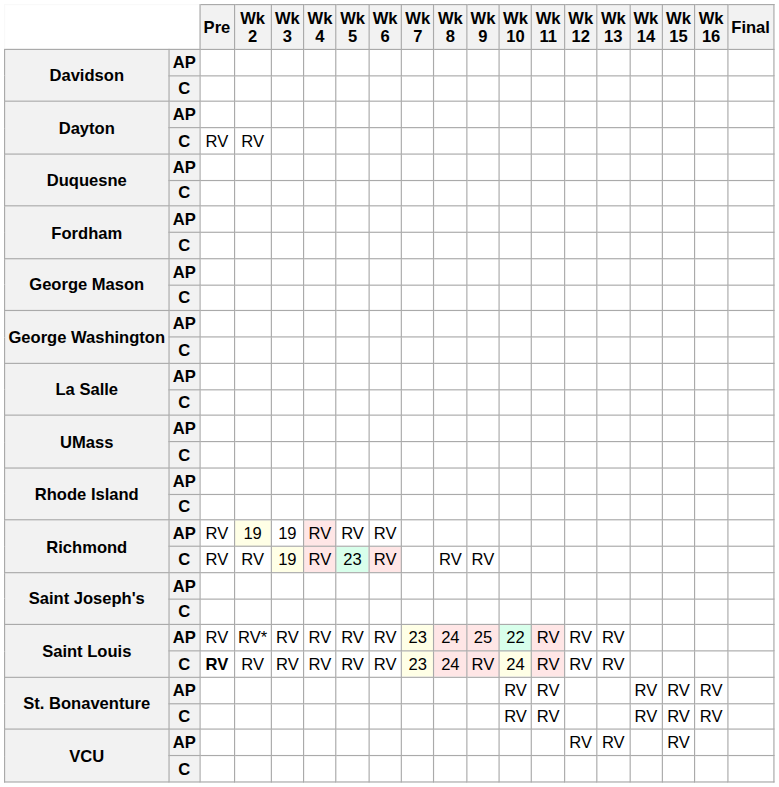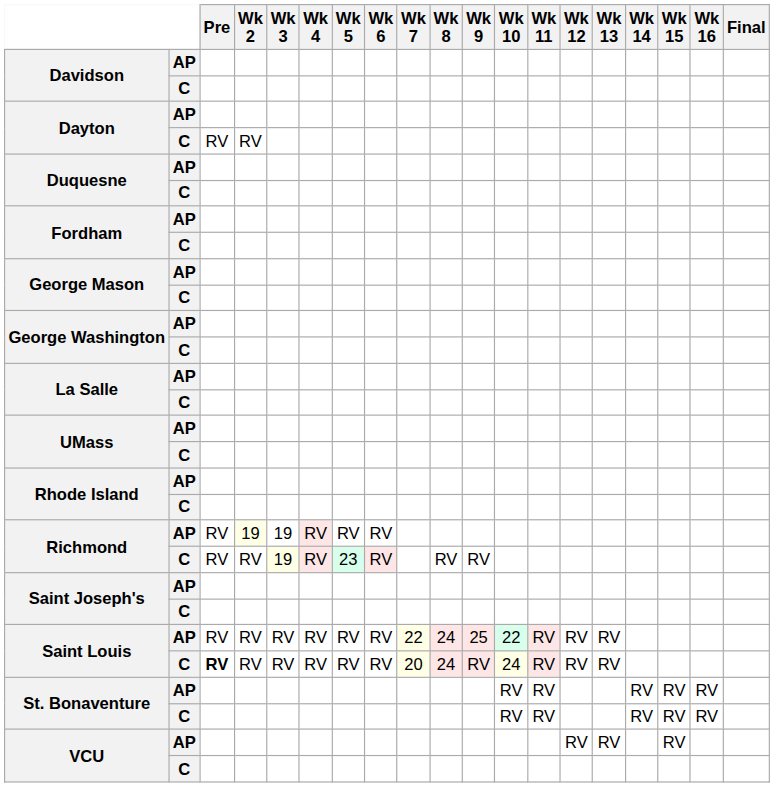 <table class="wikitable" style="white-space:nowrap;font-size:90%;">
 <tr>
 <th colspan=2 style="background:white; border-top-style:hidden; border-left-style:hidden;"> </th>
 <th>Pre</th>
 <th>Wk<br>2</th>
 <th>Wk<br>3</th>
 <th>Wk<br>4</th>
 <th>Wk<br>5</th>
 <th>Wk<br>6</th>
 <th>Wk<br>7</th>
 <th>Wk<br>8</th>
 <th>Wk<br>9</th>
 <th>Wk<br>10</th>
 <th>Wk<br>11</th>
 <th>Wk<br>12</th>
 <th>Wk<br>13</th>
 <th>Wk<br>14</th>
 <th>Wk<br>15</th>
 <th>Wk<br>16</th>
 <th>Final</th>
 </tr>
 <tr style="text-align:center;">
 <th rowspan=2 style=>Davidson</th>
 <th>AP</th>
 <td style="background:#FFF;"></td>
 <td style="background:#FFF;"></td>
 <td style="background:#FFF;"></td>
 <td style="background:#FFF;"></td>
 <td style="background:#FFF;"></td>
 <td style="background:#FFF;"></td>
 <td style="background:#FFF;"></td>
 <td style="background:#FFF;"></td>
 <td style="background:#FFF;"></td>
 <td style="background:#FFF;"></td>
 <td style="background:#FFF;"></td>
 <td style="background:#FFF;"></td>
 <td style="background:#FFF;"></td>
 <td style="background:#FFF;"></td>
 <td style="background:#FFF;"></td>
 <td style="background:#FFF;"></td>
 <td style="background:#FFF;"></td>
 </tr>
 <tr style="text-align:center;">
 <th>C</th>
 <td style="background:#FFF;"></td>
 <td style="background:#FFF;"></td>
 <td style="background:#FFF;"></td>
 <td style="background:#FFF;"></td>
 <td style="background:#FFF;"></td>
 <td style="background:#FFF;"></td>
 <td style="background:#FFF;"></td>
 <td style="background:#FFF;"></td>
 <td style="background:#FFF;"></td>
 <td style="background:#FFF;"></td>
 <td style="background:#FFF;"></td>
 <td style="background:#FFF;"></td>
 <td style="background:#FFF;"></td>
 <td style="background:#FFF;"></td>
 <td style="background:#FFF;"></td>
 <td style="background:#FFF;"></td>
 <td style="background:#FFF;"></td>
 </tr>
 <tr style="text-align:center;">
 <th rowspan=2 style=>Dayton</th>
 <th>AP</th>
 <td style="background:#FFF;"></td>
 <td style="background:#FFF;"></td>
 <td style="background:#FFF;"></td>
 <td style="background:#FFF;"></td>
 <td style="background:#FFF;"></td>
 <td style="background:#FFF;"></td>
 <td style="background:#FFF;"></td>
 <td style="background:#FFF;"></td>
 <td style="background:#FFF;"></td>
 <td style="background:#FFF;"></td>
 <td style="background:#FFF;"></td>
 <td style="background:#FFF;"></td>
 <td style="background:#FFF;"></td>
 <td style="background:#FFF;"></td>
 <td style="background:#FFF;"></td>
 <td style="background:#FFF;"></td>
 <td style="background:#FFF;"></td>
 </tr>
 <tr style="text-align:center;">
 <th>C</th>
 <td style="background:#FFF;">RV</td>
 <td style="background:#FFF;">RV</td>
 <td style="background:#FFF;"></td>
 <td style="background:#FFF;"></td>
 <td style="background:#FFF;"></td>
 <td style="background:#FFF;"></td>
 <td style="background:#FFF;"></td>
 <td style="background:#FFF;"></td>
 <td style="background:#FFF;"></td>
 <td style="background:#FFF;"></td>
 <td style="background:#FFF;"></td>
 <td style="background:#FFF;"></td>
 <td style="background:#FFF;"></td>
 <td style="background:#FFF;"></td>
 <td style="background:#FFF;"></td>
 <td style="background:#FFF;"></td>
 <td style="background:#FFF;"></td>
 </tr>
 <tr style="text-align:center;">
 <th rowspan=2 style=>Duquesne</th>
 <th>AP</th>
 <td style="background:#FFF;"></td>
 <td style="background:#FFF;"></td>
 <td style="background:#FFF;"></td>
 <td style="background:#FFF;"></td>
 <td style="background:#FFF;"></td>
 <td style="background:#FFF;"></td>
 <td style="background:#FFF;"></td>
 <td style="background:#FFF;"></td>
 <td style="background:#FFF;"></td>
 <td style="background:#FFF;"></td>
 <td style="background:#FFF;"></td>
 <td style="background:#FFF;"></td>
 <td style="background:#FFF;"></td>
 <td style="background:#FFF;"></td>
 <td style="background:#FFF;"></td>
 <td style="background:#FFF;"></td>
 <td style="background:#FFF;"></td>
 </tr>
 <tr style="text-align:center;">
 <th>C</th>
 <td style="background:#FFF;"></td>
 <td style="background:#FFF;"></td>
 <td style="background:#FFF;"></td>
 <td style="background:#FFF;"></td>
 <td style="background:#FFF;"></td>
 <td style="background:#FFF;"></td>
 <td style="background:#FFF;"></td>
 <td style="background:#FFF;"></td>
 <td style="background:#FFF;"></td>
 <td style="background:#FFF;"></td>
 <td style="background:#FFF;"></td>
 <td style="background:#FFF;"></td>
 <td style="background:#FFF;"></td>
 <td style="background:#FFF;"></td>
 <td style="background:#FFF;"></td>
 <td style="background:#FFF;"></td>
 <td style="background:#FFF;"></td>
 </tr>
 <tr style="text-align:center;">
 <th rowspan=2 style=>Fordham</th>
 <th>AP</th>
 <td style="background:#FFF;"></td>
 <td style="background:#FFF;"></td>
 <td style="background:#FFF;"></td>
 <td style="background:#FFF;"></td>
 <td style="background:#FFF;"></td>
 <td style="background:#FFF;"></td>
 <td style="background:#FFF;"></td>
 <td style="background:#FFF;"></td>
 <td style="background:#FFF;"></td>
 <td style="background:#FFF;"></td>
 <td style="background:#FFF;"></td>
 <td style="background:#FFF;"></td>
 <td style="background:#FFF;"></td>
 <td style="background:#FFF;"></td>
 <td style="background:#FFF;"></td>
 <td style="background:#FFF;"></td>
 <td style="background:#FFF;"></td>
 </tr>
 <tr style="text-align:center;">
 <th>C</th>
 <td style="background:#FFF;"></td>
 <td style="background:#FFF;"></td>
 <td style="background:#FFF;"></td>
 <td style="background:#FFF;"></td>
 <td style="background:#FFF;"></td>
 <td style="background:#FFF;"></td>
 <td style="background:#FFF;"></td>
 <td style="background:#FFF;"></td>
 <td style="background:#FFF;"></td>
 <td style="background:#FFF;"></td>
 <td style="background:#FFF;"></td>
 <td style="background:#FFF;"></td>
 <td style="background:#FFF;"></td>
 <td style="background:#FFF;"></td>
 <td style="background:#FFF;"></td>
 <td style="background:#FFF;"></td>
 <td style="background:#FFF;"></td>
 </tr>
 <tr style="text-align:center;">
 <th rowspan=2 style=>George Mason</th>
 <th>AP</th>
 <td style="background:#FFF;"></td>
 <td style="background:#FFF;"></td>
 <td style="background:#FFF;"></td>
 <td style="background:#FFF;"></td>
 <td style="background:#FFF;"></td>
 <td style="background:#FFF;"></td>
 <td style="background:#FFF;"></td>
 <td style="background:#FFF;"></td>
 <td style="background:#FFF;"></td>
 <td style="background:#FFF;"></td>
 <td style="background:#FFF;"></td>
 <td style="background:#FFF;"></td>
 <td style="background:#FFF;"></td>
 <td style="background:#FFF;"></td>
 <td style="background:#FFF;"></td>
 <td style="background:#FFF;"></td>
 <td style="background:#FFF;"></td>
 </tr>
 <tr style="text-align:center;">
 <th>C</th>
 <td style="background:#FFF;"></td>
 <td style="background:#FFF;"></td>
 <td style="background:#FFF;"></td>
 <td style="background:#FFF;"></td>
 <td style="background:#FFF;"></td>
 <td style="background:#FFF;"></td>
 <td style="background:#FFF;"></td>
 <td style="background:#FFF;"></td>
 <td style="background:#FFF;"></td>
 <td style="background:#FFF;"></td>
 <td style="background:#FFF;"></td>
 <td style="background:#FFF;"></td>
 <td style="background:#FFF;"></td>
 <td style="background:#FFF;"></td>
 <td style="background:#FFF;"></td>
 <td style="background:#FFF;"></td>
 <td style="background:#FFF;"></td>
 </tr>
 <tr style="text-align:center;">
 <th rowspan=2 style=>George Washington</th>
 <th>AP</th>
 <td style="background:#FFF;"></td>
 <td style="background:#FFF;"></td>
 <td style="background:#FFF;"></td>
 <td style="background:#FFF;"></td>
 <td style="background:#FFF;"></td>
 <td style="background:#FFF;"></td>
 <td style="background:#FFF;"></td>
 <td style="background:#FFF;"></td>
 <td style="background:#FFF;"></td>
 <td style="background:#FFF;"></td>
 <td style="background:#FFF;"></td>
 <td style="background:#FFF;"></td>
 <td style="background:#FFF;"></td>
 <td style="background:#FFF;"></td>
 <td style="background:#FFF;"></td>
 <td style="background:#FFF;"></td>
 <td style="background:#FFF;"></td>
 </tr>
 <tr style="text-align:center;">
 <th>C</th>
 <td style="background:#FFF;"></td>
 <td style="background:#FFF;"></td>
 <td style="background:#FFF;"></td>
 <td style="background:#FFF;"></td>
 <td style="background:#FFF;"></td>
 <td style="background:#FFF;"></td>
 <td style="background:#FFF;"></td>
 <td style="background:#FFF;"></td>
 <td style="background:#FFF;"></td>
 <td style="background:#FFF;"></td>
 <td style="background:#FFF;"></td>
 <td style="background:#FFF;"></td>
 <td style="background:#FFF;"></td>
 <td style="background:#FFF;"></td>
 <td style="background:#FFF;"></td>
 <td style="background:#FFF;"></td>
 <td style="background:#FFF;"></td>
 </tr>
 <tr style="text-align:center;">
 <th rowspan=2 style=>La Salle</th>
 <th>AP</th>
 <td style="background:#FFF;"></td>
 <td style="background:#FFF;"></td>
 <td style="background:#FFF;"></td>
 <td style="background:#FFF;"></td>
 <td style="background:#FFF;"></td>
 <td style="background:#FFF;"></td>
 <td style="background:#FFF;"></td>
 <td style="background:#FFF;"></td>
 <td style="background:#FFF;"></td>
 <td style="background:#FFF;"></td>
 <td style="background:#FFF;"></td>
 <td style="background:#FFF;"></td>
 <td style="background:#FFF;"></td>
 <td style="background:#FFF;"></td>
 <td style="background:#FFF;"></td>
 <td style="background:#FFF;"></td>
 <td style="background:#FFF;"></td>
 </tr>
 <tr style="text-align:center;">
 <th>C</th>
 <td style="background:#FFF;"></td>
 <td style="background:#FFF;"></td>
 <td style="background:#FFF;"></td>
 <td style="background:#FFF;"></td>
 <td style="background:#FFF;"></td>
 <td style="background:#FFF;"></td>
 <td style="background:#FFF;"></td>
 <td style="background:#FFF;"></td>
 <td style="background:#FFF;"></td>
 <td style="background:#FFF;"></td>
 <td style="background:#FFF;"></td>
 <td style="background:#FFF;"></td>
 <td style="background:#FFF;"></td>
 <td style="background:#FFF;"></td>
 <td style="background:#FFF;"></td>
 <td style="background:#FFF;"></td>
 <td style="background:#FFF;"></td>
 </tr>
 <tr style="text-align:center;">
 <th rowspan=2 style=>UMass</th>
 <th>AP</th>
 <td style="background:#FFF;"></td>
 <td style="background:#FFF;"></td>
 <td style="background:#FFF;"></td>
 <td style="background:#FFF;"></td>
 <td style="background:#FFF;"></td>
 <td style="background:#FFF;"></td>
 <td style="background:#FFF;"></td>
 <td style="background:#FFF;"></td>
 <td style="background:#FFF;"></td>
 <td style="background:#FFF;"></td>
 <td style="background:#FFF;"></td>
 <td style="background:#FFF;"></td>
 <td style="background:#FFF;"></td>
 <td style="background:#FFF;"></td>
 <td style="background:#FFF;"></td>
 <td style="background:#FFF;"></td>
 <td style="background:#FFF;"></td>
 </tr>
 <tr style="text-align:center;">
 <th>C</th>
 <td style="background:#FFF;"></td>
 <td style="background:#FFF;"></td>
 <td style="background:#FFF;"></td>
 <td style="background:#FFF;"></td>
 <td style="background:#FFF;"></td>
 <td style="background:#FFF;"></td>
 <td style="background:#FFF;"></td>
 <td style="background:#FFF;"></td>
 <td style="background:#FFF;"></td>
 <td style="background:#FFF;"></td>
 <td style="background:#FFF;"></td>
 <td style="background:#FFF;"></td>
 <td style="background:#FFF;"></td>
 <td style="background:#FFF;"></td>
 <td style="background:#FFF;"></td>
 <td style="background:#FFF;"></td>
 <td style="background:#FFF;"></td>
 </tr>
 <tr style="text-align:center;">
 <th rowspan=2 style=>Rhode Island</th>
 <th>AP</th>
 <td style="background:#FFF;"></td>
 <td style="background:#FFF;"></td>
 <td style="background:#FFF;"></td>
 <td style="background:#FFF;"></td>
 <td style="background:#FFF;"></td>
 <td style="background:#FFF;"></td>
 <td style="background:#FFF;"></td>
 <td style="background:#FFF;"></td>
 <td style="background:#FFF;"></td>
 <td style="background:#FFF;"></td>
 <td style="background:#FFF;"></td>
 <td style="background:#FFF;"></td>
 <td style="background:#FFF;"></td>
 <td style="background:#FFF;"></td>
 <td style="background:#FFF;"></td>
 <td style="background:#FFF;"></td>
 <td style="background:#FFF;"></td>
 </tr>
 <tr style="text-align:center;">
 <th>C</th>
 <td style="background:#FFF;"></td>
 <td style="background:#FFF;"></td>
 <td style="background:#FFF;"></td>
 <td style="background:#FFF;"></td>
 <td style="background:#FFF;"></td>
 <td style="background:#FFF;"></td>
 <td style="background:#FFF;"></td>
 <td style="background:#FFF;"></td>
 <td style="background:#FFF;"></td>
 <td style="background:#FFF;"></td>
 <td style="background:#FFF;"></td>
 <td style="background:#FFF;"></td>
 <td style="background:#FFF;"></td>
 <td style="background:#FFF;"></td>
 <td style="background:#FFF;"></td>
 <td style="background:#FFF;"></td>
 <td style="background:#FFF;"></td>
 </tr>
 <tr style="text-align:center;">
 <th rowspan=2 style=>Richmond</th>
 <th>AP</th>
 <td style="background:#FFF;">RV</td>
 <td style="background:#FFFFE6;">19</td>
 <td style="background:#FFF;">19</td>
 <td style="background:#FFE6E6;">RV</td>
 <td style="background:#FFF;">RV</td>
 <td style="background:#FFF;">RV</td>
 <td style="background:#FFF;"></td>
 <td style="background:#FFF;"></td>
 <td style="background:#FFF;"></td>
 <td style="background:#FFF;"></td>
 <td style="background:#FFF;"></td>
 <td style="background:#FFF;"></td>
 <td style="background:#FFF;"></td>
 <td style="background:#FFF;"></td>
 <td style="background:#FFF;"></td>
 <td style="background:#FFF;"></td>
 <td style="background:#FFF;"></td>
 </tr>
 <tr style="text-align:center;">
 <th>C</th>
 <td style="background:#FFF;">RV</td>
 <td style="background:#FFF;">RV</td>
 <td style="background:#FFFFE6;">19</td>
 <td style="background:#FFE6E6;">RV</td>
 <td style="background:#D8FFEB;">23</td>
 <td style="background:#FFE6E6;">RV</td>
 <td style="background:#FFF;"></td>
 <td style="background:#FFF;">RV</td>
 <td style="background:#FFF;">RV</td>
 <td style="background:#FFF;"></td>
 <td style="background:#FFF;"></td>
 <td style="background:#FFF;"></td>
 <td style="background:#FFF;"></td>
 <td style="background:#FFF;"></td>
 <td style="background:#FFF;"></td>
 <td style="background:#FFF;"></td>
 <td style="background:#FFF;"></td>
 </tr>
 <tr style="text-align:center;">
 <th rowspan=2 style=>Saint Joseph's</th>
 <th>AP</th>
 <td style="background:#FFF;"></td>
 <td style="background:#FFF;"></td>
 <td style="background:#FFF;"></td>
 <td style="background:#FFF;"></td>
 <td style="background:#FFF;"></td>
 <td style="background:#FFF;"></td>
 <td style="background:#FFF;"></td>
 <td style="background:#FFF;"></td>
 <td style="background:#FFF;"></td>
 <td style="background:#FFF;"></td>
 <td style="background:#FFF;"></td>
 <td style="background:#FFF;"></td>
 <td style="background:#FFF;"></td>
 <td style="background:#FFF;"></td>
 <td style="background:#FFF;"></td>
 <td style="background:#FFF;"></td>
 <td style="background:#FFF;"></td>
 </tr>
 <tr style="text-align:center;">
 <th>C</th>
 <td style="background:#FFF;"></td>
 <td style="background:#FFF;"></td>
 <td style="background:#FFF;"></td>
 <td style="background:#FFF;"></td>
 <td style="background:#FFF;"></td>
 <td style="background:#FFF;"></td>
 <td style="background:#FFF;"></td>
 <td style="background:#FFF;"></td>
 <td style="background:#FFF;"></td>
 <td style="background:#FFF;"></td>
 <td style="background:#FFF;"></td>
 <td style="background:#FFF;"></td>
 <td style="background:#FFF;"></td>
 <td style="background:#FFF;"></td>
 <td style="background:#FFF;"></td>
 <td style="background:#FFF;"></td>
 <td style="background:#FFF;"></td>
 </tr>
 <tr style="text-align:center;">
 <th rowspan=2 style=>Saint Louis</th>
 <th>AP</th>
 <td style="background:#FFF;">RV</td>
-<td style="background:#FFF;">RV*</td>
 <td style="background:#FFF;">RV</td>
 <td style="background:#FFF;">RV</td>
 <td style="background:#FFF;">RV</td>
 <td style="background:#FFF;">RV</td>
-<td style="background:#FFFFE6;">23</td>
+<td style="background:#FFF;">RV</td>
+<td style="background:#FFFFE6;">22</td>
 <td style="background:#FFE6E6;">24</td>
 <td style="background:#FFE6E6;">25</td>
 <td style="background:#D8FFEB;">22</td>
 <td style="background:#FFE6E6;">RV</td>
 <td style="background:#FFF;">RV</td>
 <td style="background:#FFF;">RV</td>
 <td style="background:#FFF;"></td>
 <td style="background:#FFF;"></td>
 <td style="background:#FFF;"></td>
 <td style="background:#FFF;"></td>
 </tr>
 <tr style="text-align:center;">
 <th>C</th>
 <td style="background:#FFF;"><strong>RV</strong></td>
 <td style="background:#FFF;">RV</td>
 <td style="background:#FFF;">RV</td>
 <td style="background:#FFF;">RV</td>
 <td style="background:#FFF;">RV</td>
 <td style="background:#FFF;">RV</td>
-<td style="background:#FFFFE6;">23</td>
+<td style="background:#FFFFE6;">20</td>
 <td style="background:#FFE6E6;">24</td>
 <td style="background:#FFE6E6;">RV</td>
 <td style="background:#FFFFE6;">24</td>
 <td style="background:#FFE6E6;">RV</td>
 <td style="background:#FFF;">RV</td>
 <td style="background:#FFF;">RV</td>
 <td style="background:#FFF;"></td>
 <td style="background:#FFF;"></td>
 <td style="background:#FFF;"></td>
 <td style="background:#FFF;"></td>
 </tr>
 <tr style="text-align:center;">
 <th rowspan=2 style=>St. Bonaventure</th>
 <th>AP</th>
 <td style="background:#FFF;"></td>
 <td style="background:#FFF;"></td>
 <td style="background:#FFF;"></td>
 <td style="background:#FFF;"></td>
 <td style="background:#FFF;"></td>
 <td style="background:#FFF;"></td>
 <td style="background:#FFF;"></td>
 <td style="background:#FFF;"></td>
 <td style="background:#FFF;"></td>
 <td style="background:#FFF;">RV</td>
 <td style="background:#FFF;">RV</td>
 <td style="background:#FFF;"></td>
 <td style="background:#FFF;"></td>
 <td style="background:#FFF;">RV</td>
 <td style="background:#FFF;">RV</td>
 <td style="background:#FFF;">RV</td>
 <td style="background:#FFF;"></td>
 </tr>
 <tr style="text-align:center;">
 <th>C</th>
 <td style="background:#FFF;"></td>
 <td style="background:#FFF;"></td>
 <td style="background:#FFF;"></td>
 <td style="background:#FFF;"></td>
 <td style="background:#FFF;"></td>
 <td style="background:#FFF;"></td>
 <td style="background:#FFF;"></td>
 <td style="background:#FFF;"></td>
 <td style="background:#FFF;"></td>
 <td style="background:#FFF;">RV</td>
 <td style="background:#FFF;">RV</td>
 <td style="background:#FFF;"></td>
 <td style="background:#FFF;"></td>
 <td style="background:#FFF;">RV</td>
 <td style="background:#FFF;">RV</td>
 <td style="background:#FFF;">RV</td>
 <td style="background:#FFF;"></td>
 </tr>
 <tr style="text-align:center;">
 <th rowspan=2 style=>VCU</th>
 <th>AP</th>
 <td style="background:#FFF;"></td>
 <td style="background:#FFF;"></td>
 <td style="background:#FFF;"></td>
 <td style="background:#FFF;"></td>
 <td style="background:#FFF;"></td>
 <td style="background:#FFF;"></td>
 <td style="background:#FFF;"></td>
 <td style="background:#FFF;"></td>
 <td style="background:#FFF;"></td>
 <td style="background:#FFF;"></td>
 <td style="background:#FFF;"></td>
 <td style="background:#FFF;">RV</td>
 <td style="background:#FFF;">RV</td>
 <td style="background:#FFF;"></td>
 <td style="background:#FFF;">RV</td>
 <td style="background:#FFF;"></td>
 <td style="background:#FFF;"></td>
 </tr>
 <tr style="text-align:center;">
 <th>C</th>
 <td style="background:#FFF;"></td>
 <td style="background:#FFF;"></td>
 <td style="background:#FFF;"></td>
 <td style="background:#FFF;"></td>
 <td style="background:#FFF;"></td>
 <td style="background:#FFF;"></td>
 <td style="background:#FFF;"></td>
 <td style="background:#FFF;"></td>
 <td style="background:#FFF;"></td>
 <td style="background:#FFF;"></td>
 <td style="background:#FFF;"></td>
 <td style="background:#FFF;"></td>
 <td style="background:#FFF;"></td>
 <td style="background:#FFF;"></td>
 <td style="background:#FFF;"></td>
 <td style="background:#FFF;"></td>
 <td style="background:#FFF;"></td>
 </tr>
 </table>
